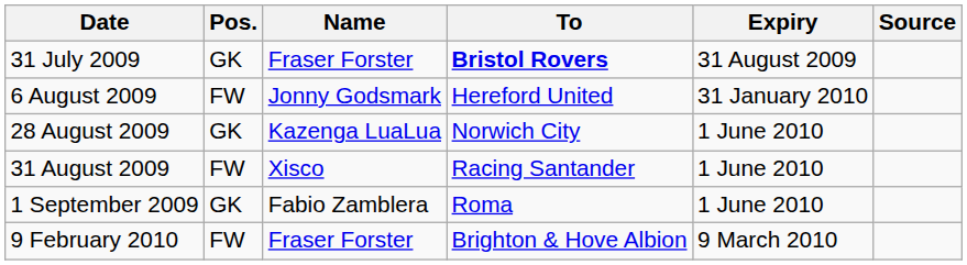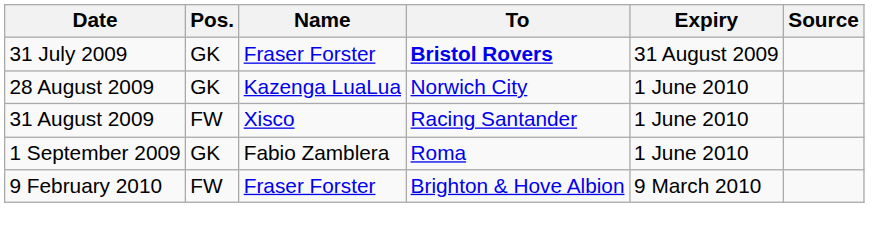 <table class="wikitable">
 <tr>
 <th>Date</th>
 <th>Pos.</th>
 <th>Name</th>
 <th>To</th>
 <th>Expiry</th>
 <th>Source</th>
 </tr>
 <tr>
 <td>31 July 2009</td>
 <td>GK</td>
 <td> <a href='#'>Fraser Forster</a></td>
 <td><strong> <a href='#'>Bristol Rovers</a></strong></td>
 <td>31 August 2009</td>
-<td></td>
-</tr>
-<tr>
-<td>6 August 2009</td>
-<td>FW</td>
-<td> <a href='#'>Jonny Godsmark</a></td>
-<td> <a href='#'>Hereford United</a></td>
-<td>31 January 2010</td>
 <td></td>
 </tr>
 <tr>
 <td>28 August 2009</td>
 <td>GK</td>
 <td> <a href='#'>Kazenga LuaLua</a></td>
 <td> <a href='#'>Norwich City</a></td>
 <td>1 June 2010</td>
 <td></td>
 </tr>
 <tr>
 <td>31 August 2009</td>
 <td>FW</td>
 <td> <a href='#'>Xisco</a></td>
 <td> <a href='#'>Racing Santander</a></td>
 <td>1 June 2010</td>
 <td></td>
 </tr>
 <tr>
 <td>1 September 2009</td>
 <td>GK</td>
 <td> Fabio Zamblera</td>
 <td> <a href='#'>Roma</a></td>
 <td>1 June 2010</td>
 <td></td>
 </tr>
 <tr>
 <td>9 February 2010</td>
 <td>FW</td>
 <td> <a href='#'>Fraser Forster</a></td>
 <td> <a href='#'>Brighton & Hove Albion</a></td>
 <td>9 March 2010</td>
 <td></td>
 </tr>
 </table>
